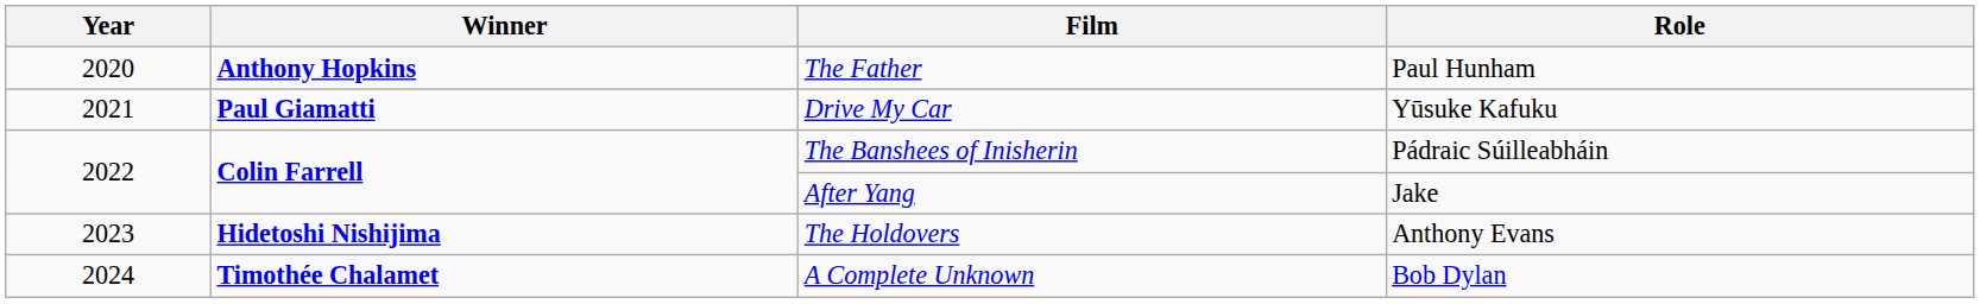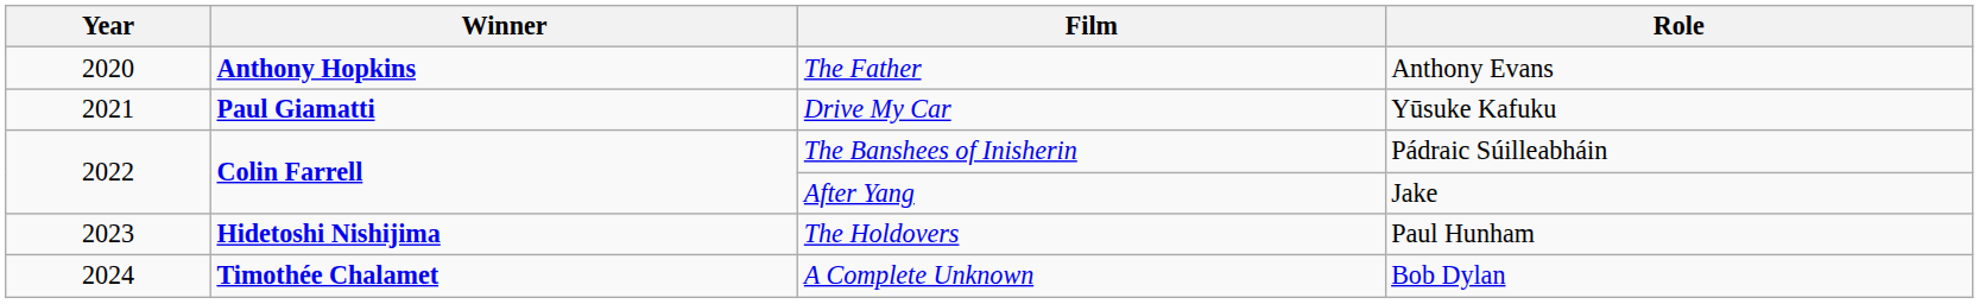 <table class="wikitable" width="95%" cellpadding="5">
 <tr>
 <th width="100"><strong>Year</strong></th>
 <th width="300"><strong>Winner</strong></th>
 <th width="300"><strong>Film</strong></th>
 <th width="300"><strong>Role</strong></th>
 </tr>
 <tr>
 <td style="text-align:center;">2020</td>
 <td><strong><a href='#'>Anthony Hopkins</a></strong></td>
 <td><em><a href='#'>The Father</a></em></td>
-<td>Paul Hunham</td>
+<td>Anthony Evans</td>
 </tr>
 <tr>
 <td style="text-align:center;">2021</td>
 <td><strong><a href='#'>Paul Giamatti</a></strong></td>
 <td><em><a href='#'>Drive My Car</a></em></td>
 <td>Yūsuke Kafuku</td>
 </tr>
 <tr>
 <td rowspan="2" style="text-align:center;">2022</td>
 <td rowspan="2"><strong><a href='#'>Colin Farrell</a></strong></td>
 <td><em><a href='#'>The Banshees of Inisherin</a></em></td>
 <td>Pádraic Súilleabháin</td>
 </tr>
 <tr>
 <td><em><a href='#'>After Yang</a></em></td>
 <td>Jake</td>
 </tr>
 <tr>
 <td style="text-align:center;">2023</td>
 <td><strong><a href='#'>Hidetoshi Nishijima</a></strong></td>
 <td><em><a href='#'>The Holdovers</a></em></td>
-<td>Anthony Evans</td>
+<td>Paul Hunham</td>
 </tr>
 <tr>
 <td style="text-align:center;">2024</td>
 <td><strong><a href='#'>Timothée Chalamet</a></strong></td>
 <td><em><a href='#'>A Complete Unknown</a></em></td>
 <td><a href='#'>Bob Dylan</a></td>
 </tr>
 </table>
